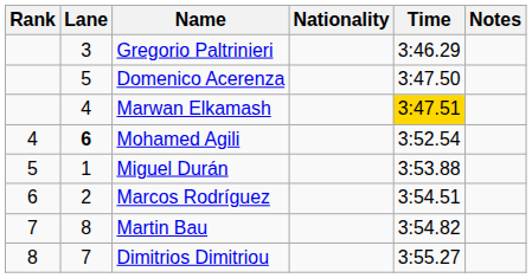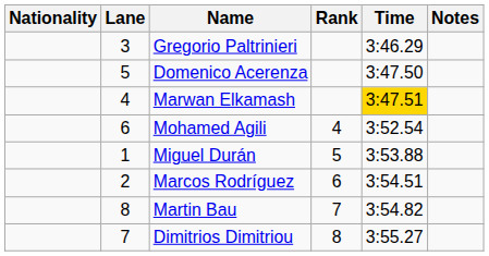 <table class="wikitable sortable" style="text-align:center">
 <tr>
-<th>Rank</th>
+<th>Nationality</th>
 <th>Lane</th>
 <th>Name</th>
-<th>Nationality</th>
+<th>Rank</th>
 <th>Time</th>
 <th>Notes</th>
 </tr>
 <tr>
-<td></td>
+<td align="left"></td>
 <td>3</td>
 <td align="left"><a href='#'>Gregorio Paltrinieri</a></td>
-<td align="left"></td>
+<td></td>
 <td>3:46.29</td>
 <td></td>
 </tr>
 <tr>
-<td></td>
+<td align="left"></td>
 <td>5</td>
 <td align="left"><a href='#'>Domenico Acerenza</a></td>
-<td align="left"></td>
+<td></td>
 <td>3:47.50</td>
 <td></td>
 </tr>
 <tr>
-<td></td>
+<td align="left"></td>
 <td>4</td>
 <td align="left"><a href='#'>Marwan Elkamash</a></td>
-<td align="left"></td>
+<td></td>
 <td style="background: gold;">3:47.51</td>
 <td></td>
 </tr>
 <tr>
+<td align="left"></td>
+<td>6</td>
+<td align="left"><a href='#'>Mohamed Agili</a></td>
 <td>4</td>
-<td><strong>6</strong></td>
-<td align="left"><a href='#'>Mohamed Agili</a></td>
-<td align="left"></td>
 <td>3:52.54</td>
 <td></td>
 </tr>
 <tr>
-<td>5</td>
+<td align="left"></td>
 <td>1</td>
 <td align="left"><a href='#'>Miguel Durán</a></td>
-<td align="left"></td>
+<td>5</td>
 <td>3:53.88</td>
 <td></td>
 </tr>
 <tr>
-<td>6</td>
+<td align="left"></td>
 <td>2</td>
 <td align="left"><a href='#'>Marcos Rodríguez</a></td>
-<td align="left"></td>
+<td>6</td>
 <td>3:54.51</td>
 <td></td>
 </tr>
 <tr>
-<td>7</td>
+<td align="left"></td>
 <td>8</td>
 <td align="left"><a href='#'>Martin Bau</a></td>
-<td align="left"></td>
+<td>7</td>
 <td>3:54.82</td>
 <td></td>
 </tr>
 <tr>
-<td>8</td>
+<td align="left"></td>
 <td>7</td>
 <td align="left"><a href='#'>Dimitrios Dimitriou</a></td>
-<td align="left"></td>
+<td>8</td>
 <td>3:55.27</td>
 <td></td>
 </tr>
 </table>
